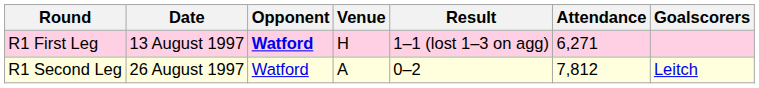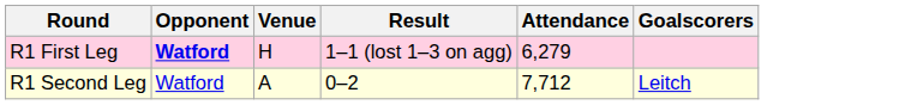 <table class="wikitable">
 <tr>
 <th>Round</th>
-<th>Date</th>
 <th>Opponent</th>
 <th>Venue</th>
 <th>Result</th>
 <th>Attendance</th>
 <th>Goalscorers</th>
 </tr>
 <tr style="background-color: #ffd0e3;">
 <td>R1 First Leg</td>
-<td>13 August 1997</td>
 <td><strong><a href='#'>Watford</a></strong></td>
 <td>H</td>
 <td>1–1 (lost 1–3 on agg)</td>
-<td>6,271</td>
+<td>6,279</td>
 <td></td>
 </tr>
 <tr style="background-color: #ffffdd;">
 <td>R1 Second Leg</td>
-<td>26 August 1997</td>
 <td><a href='#'>Watford</a></td>
 <td>A</td>
 <td>0–2</td>
-<td>7,812</td>
+<td>7,712</td>
 <td><a href='#'>Leitch</a></td>
 </tr>
 </table>
